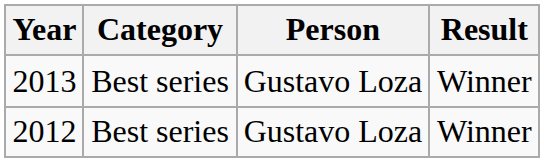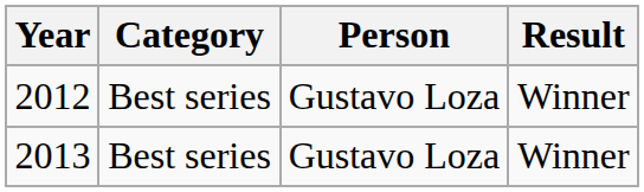 <table class="wikitable">
 <tr>
 <th>Year</th>
 <th>Category</th>
 <th>Person</th>
 <th>Result</th>
 </tr>
 <tr>
+<td>2012</td>
+<td>Best series</td>
+<td>Gustavo Loza</td>
+<td>Winner</td>
+</tr>
+<tr>
 <td>2013</td>
 <td>Best series</td>
 <td>Gustavo Loza</td>
 <td>Winner</td>
 </tr>
-<tr>
-<td>2012</td>
-<td>Best series</td>
-<td>Gustavo Loza</td>
-<td>Winner</td>
-</tr>
 </table>
